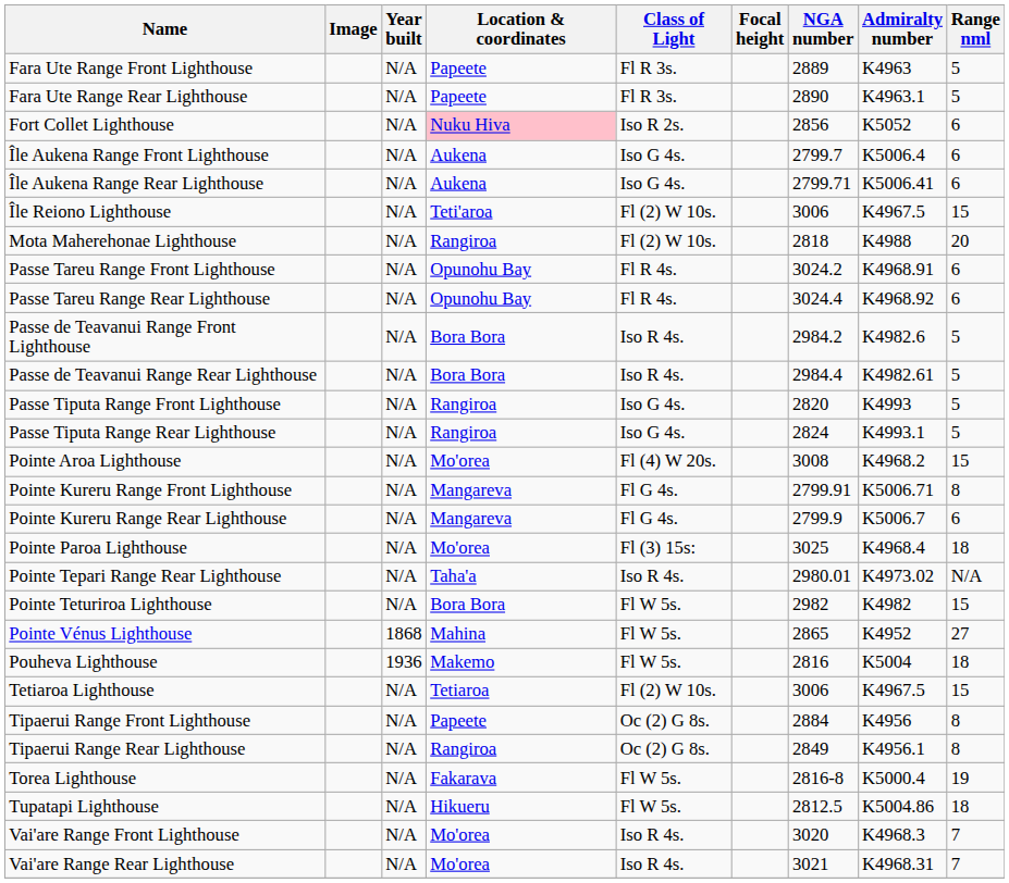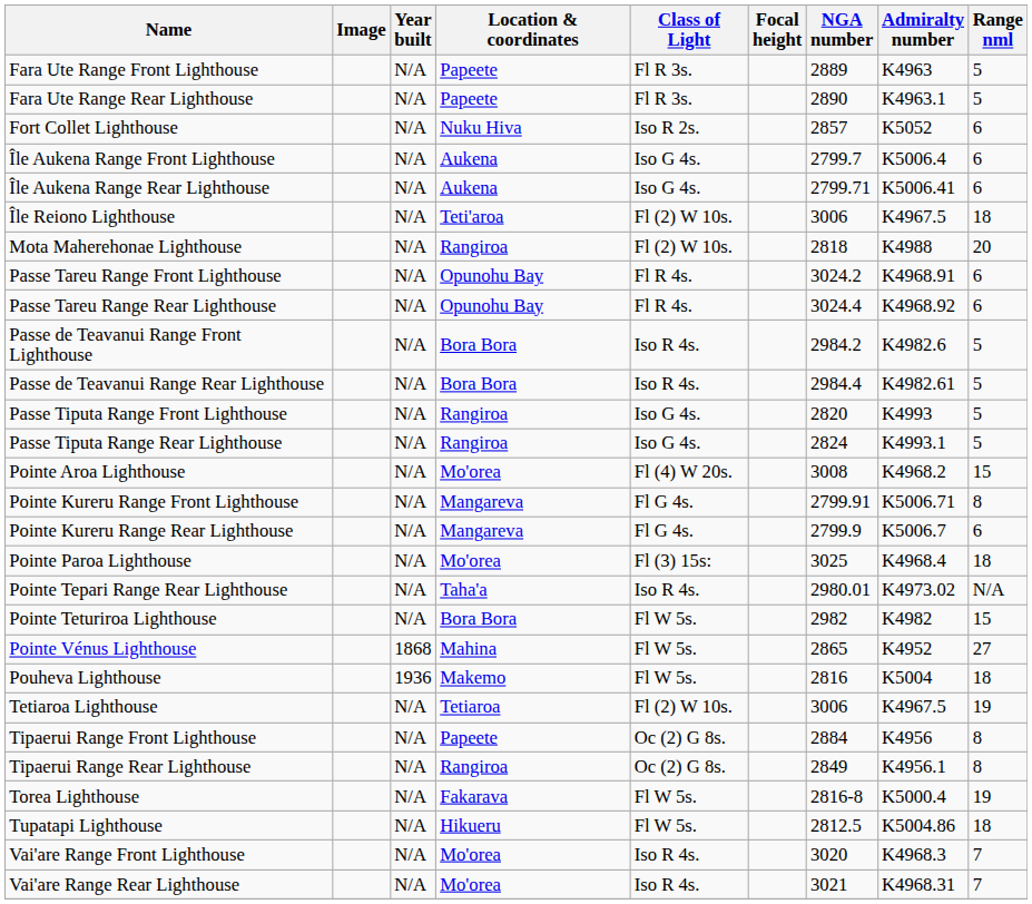 <table class="wikitable sortable" style="width:100%">
 <tr>
 <th>Name</th>
 <th>Image</th>
 <th>Year<br>built</th>
 <th>Location & coordinates</th>
 <th><a href='#'>Class of Light</a></th>
 <th>Focal<br>height</th>
 <th><a href='#'>NGA</a><br>number</th>
 <th><a href='#'>Admiralty</a><br>number</th>
 <th>Range<br><a href='#'>nml</a></th>
 </tr>
 <tr>
 <td>Fara Ute Range Front Lighthouse</td>
 <td> </td>
 <td>N/A</td>
 <td><a href='#'>Papeete</a><br> </td>
 <td>Fl R 3s.</td>
 <td></td>
 <td>2889</td>
 <td>K4963</td>
 <td>5</td>
 </tr>
 <tr>
 <td>Fara Ute Range Rear Lighthouse</td>
 <td> </td>
 <td>N/A</td>
 <td><a href='#'>Papeete</a><br> </td>
 <td>Fl R 3s.</td>
 <td></td>
 <td>2890</td>
 <td>K4963.1</td>
 <td>5</td>
 </tr>
 <tr>
 <td>Fort Collet Lighthouse</td>
 <td> </td>
 <td>N/A</td>
-<td style="background: pink;"><a href='#'>Nuku Hiva</a><br> </td>
+<td><a href='#'>Nuku Hiva</a><br> </td>
 <td>Iso R 2s.</td>
 <td></td>
-<td>2856</td>
+<td>2857</td>
 <td>K5052</td>
 <td>6</td>
 </tr>
 <tr>
 <td>Île Aukena Range Front Lighthouse</td>
 <td></td>
 <td>N/A</td>
 <td><a href='#'>Aukena</a><br> </td>
 <td>Iso G 4s.</td>
 <td></td>
 <td>2799.7</td>
 <td>K5006.4</td>
 <td>6</td>
 </tr>
 <tr>
 <td>Île Aukena Range Rear Lighthouse</td>
 <td></td>
 <td>N/A</td>
 <td><a href='#'>Aukena</a><br> </td>
 <td>Iso G 4s.</td>
 <td></td>
 <td>2799.71</td>
 <td>K5006.41</td>
 <td>6</td>
 </tr>
 <tr>
 <td>Île Reiono Lighthouse</td>
 <td></td>
 <td>N/A</td>
 <td><a href='#'>Teti'aroa</a><br> </td>
 <td>Fl (2) W 10s.</td>
 <td></td>
 <td>3006</td>
 <td>K4967.5</td>
-<td>15</td>
+<td>18</td>
 </tr>
 <tr>
 <td>Mota Maherehonae Lighthouse</td>
 <td></td>
 <td>N/A</td>
 <td><a href='#'>Rangiroa</a><br> </td>
 <td>Fl (2) W 10s.</td>
 <td></td>
 <td>2818</td>
 <td>K4988</td>
 <td>20</td>
 </tr>
 <tr>
 <td>Passe Tareu Range Front Lighthouse</td>
 <td></td>
 <td>N/A</td>
 <td><a href='#'>Opunohu Bay</a><br> </td>
 <td>Fl R 4s.</td>
 <td></td>
 <td>3024.2</td>
 <td>K4968.91</td>
 <td>6</td>
 </tr>
 <tr>
 <td>Passe Tareu Range Rear Lighthouse</td>
 <td></td>
 <td>N/A</td>
 <td><a href='#'>Opunohu Bay</a><br> </td>
 <td>Fl R 4s.</td>
 <td></td>
 <td>3024.4</td>
 <td>K4968.92</td>
 <td>6</td>
 </tr>
 <tr>
 <td>Passe de Teavanui Range Front Lighthouse</td>
 <td></td>
 <td>N/A</td>
 <td><a href='#'>Bora Bora</a><br> </td>
 <td>Iso R 4s.</td>
 <td></td>
 <td>2984.2</td>
 <td>K4982.6</td>
 <td>5</td>
 </tr>
 <tr>
 <td>Passe de Teavanui Range Rear Lighthouse</td>
 <td></td>
 <td>N/A</td>
 <td><a href='#'>Bora Bora</a><br> </td>
 <td>Iso R 4s.</td>
 <td></td>
 <td>2984.4</td>
 <td>K4982.61</td>
 <td>5</td>
 </tr>
 <tr>
 <td>Passe Tiputa Range Front Lighthouse</td>
 <td></td>
 <td>N/A</td>
 <td><a href='#'>Rangiroa</a><br> </td>
 <td>Iso G 4s.</td>
 <td></td>
 <td>2820</td>
 <td>K4993</td>
 <td>5</td>
 </tr>
 <tr>
 <td>Passe Tiputa Range Rear Lighthouse</td>
 <td> </td>
 <td>N/A</td>
 <td><a href='#'>Rangiroa</a><br> </td>
 <td>Iso G 4s.</td>
 <td></td>
 <td>2824</td>
 <td>K4993.1</td>
 <td>5</td>
 </tr>
 <tr>
 <td>Pointe Aroa Lighthouse</td>
 <td></td>
 <td>N/A</td>
 <td><a href='#'>Mo'orea</a><br> </td>
 <td>Fl (4) W 20s.</td>
 <td></td>
 <td>3008</td>
 <td>K4968.2</td>
 <td>15</td>
 </tr>
 <tr>
 <td>Pointe Kureru Range Front Lighthouse</td>
 <td></td>
 <td>N/A</td>
 <td><a href='#'>Mangareva</a><br> </td>
 <td>Fl G 4s.</td>
 <td></td>
 <td>2799.91</td>
 <td>K5006.71</td>
 <td>8</td>
 </tr>
 <tr>
 <td>Pointe Kureru Range Rear Lighthouse</td>
 <td></td>
 <td>N/A</td>
 <td><a href='#'>Mangareva</a><br> </td>
 <td>Fl G 4s.</td>
 <td></td>
 <td>2799.9</td>
 <td>K5006.7</td>
 <td>6</td>
 </tr>
 <tr>
 <td>Pointe Paroa Lighthouse</td>
 <td></td>
 <td>N/A</td>
 <td><a href='#'>Mo'orea</a><br> </td>
 <td>Fl (3) 15s:</td>
 <td></td>
 <td>3025</td>
 <td>K4968.4</td>
 <td>18</td>
 </tr>
 <tr>
 <td>Pointe Tepari Range Rear Lighthouse</td>
 <td></td>
 <td>N/A</td>
 <td><a href='#'>Taha'a</a><br> </td>
 <td>Iso R 4s.</td>
 <td></td>
 <td>2980.01</td>
 <td>K4973.02</td>
 <td>N/A</td>
 </tr>
 <tr>
 <td>Pointe Teturiroa Lighthouse</td>
 <td> </td>
 <td>N/A</td>
 <td><a href='#'>Bora Bora</a><br> </td>
 <td>Fl W 5s.</td>
 <td></td>
 <td>2982</td>
 <td>K4982</td>
 <td>15</td>
 </tr>
 <tr>
 <td><a href='#'>Pointe Vénus Lighthouse</a></td>
 <td></td>
 <td>1868</td>
 <td><a href='#'>Mahina</a><br> </td>
 <td>Fl W 5s.</td>
 <td></td>
 <td>2865</td>
 <td>K4952</td>
 <td>27</td>
 </tr>
 <tr>
 <td>Pouheva Lighthouse</td>
 <td></td>
 <td>1936</td>
 <td><a href='#'>Makemo</a><br> </td>
 <td>Fl W 5s.</td>
 <td></td>
 <td>2816</td>
 <td>K5004</td>
 <td>18</td>
 </tr>
 <tr>
 <td>Tetiaroa Lighthouse</td>
 <td></td>
 <td>N/A</td>
 <td><a href='#'>Tetiaroa</a><br> </td>
 <td>Fl (2) W 10s.</td>
 <td></td>
 <td>3006</td>
 <td>K4967.5</td>
-<td>15</td>
+<td>19</td>
 </tr>
 <tr>
 <td>Tipaerui Range Front Lighthouse</td>
 <td></td>
 <td>N/A</td>
 <td><a href='#'>Papeete</a><br> </td>
 <td>Oc (2) G 8s.</td>
 <td></td>
 <td>2884</td>
 <td>K4956</td>
 <td>8</td>
 </tr>
 <tr>
 <td>Tipaerui Range Rear Lighthouse</td>
 <td></td>
 <td>N/A</td>
 <td><a href='#'>Rangiroa</a><br> </td>
 <td>Oc (2) G 8s.</td>
 <td></td>
 <td>2849</td>
 <td>K4956.1</td>
 <td>8</td>
 </tr>
 <tr>
 <td>Torea Lighthouse</td>
 <td></td>
 <td>N/A</td>
 <td><a href='#'>Fakarava</a><br> </td>
 <td>Fl W 5s.</td>
 <td></td>
 <td>2816-8</td>
 <td>K5000.4</td>
 <td>19</td>
 </tr>
 <tr>
 <td>Tupatapi Lighthouse</td>
 <td></td>
 <td>N/A</td>
 <td><a href='#'>Hikueru</a><br> </td>
 <td>Fl W 5s.</td>
 <td></td>
 <td>2812.5</td>
 <td>K5004.86</td>
 <td>18</td>
 </tr>
 <tr>
 <td>Vai'are Range Front Lighthouse</td>
 <td></td>
 <td>N/A</td>
 <td><a href='#'>Mo'orea</a><br> </td>
 <td>Iso R 4s.</td>
 <td></td>
 <td>3020</td>
 <td>K4968.3</td>
 <td>7</td>
 </tr>
 <tr>
 <td>Vai'are Range Rear Lighthouse</td>
 <td></td>
 <td>N/A</td>
 <td><a href='#'>Mo'orea</a><br> </td>
 <td>Iso R 4s.</td>
 <td></td>
 <td>3021</td>
 <td>K4968.31</td>
 <td>7</td>
 </tr>
 <tr>
 </tr>
 </table>
